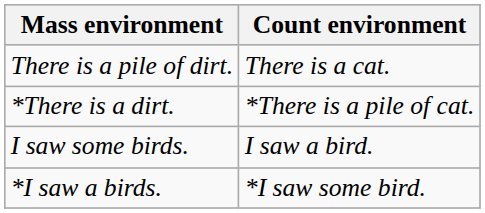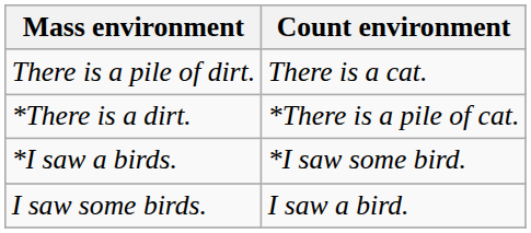 <table class="wikitable">
 <tr>
 <th>Mass environment</th>
 <th>Count environment</th>
 </tr>
 <tr>
 <td><em>There is a pile of dirt.</em></td>
 <td><em>There is a cat.</em></td>
 </tr>
 <tr>
 <td><em>*There is a dirt.</em></td>
 <td><em>*There is a pile of cat.</em></td>
 </tr>
 <tr>
+<td><em>*I saw a birds.</em></td>
+<td><em>*I saw some bird.</em></td>
+</tr>
+<tr>
 <td><em>I saw some birds.</em></td>
 <td><em>I saw a bird.</em></td>
 </tr>
-<tr>
-<td><em>*I saw a birds.</em></td>
-<td><em>*I saw some bird.</em></td>
-</tr>
 </table>
